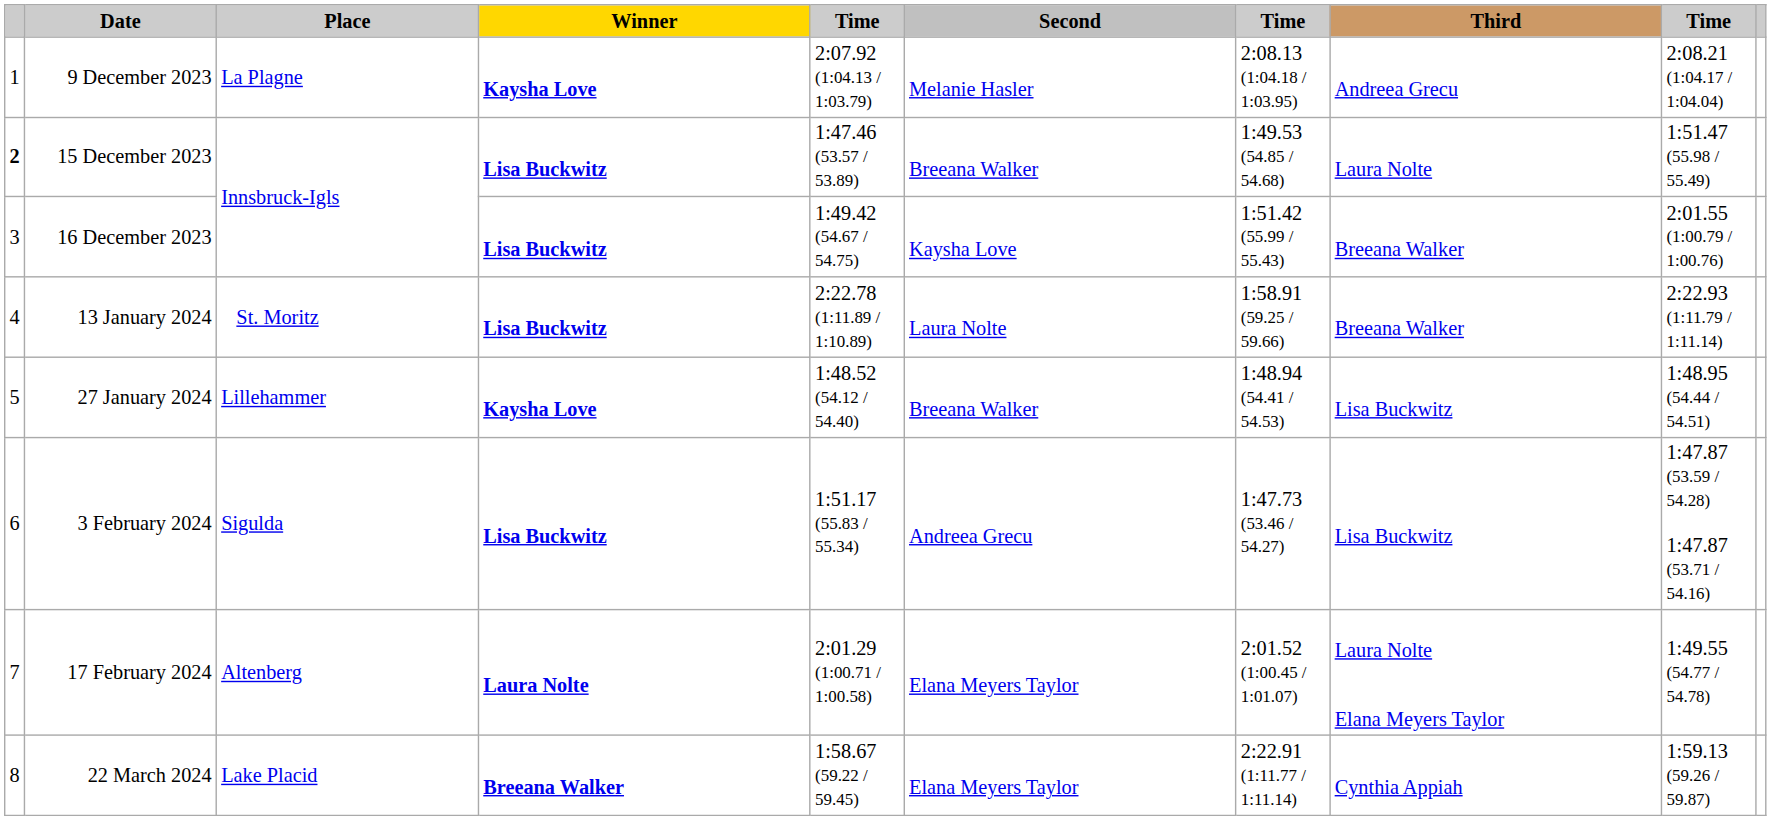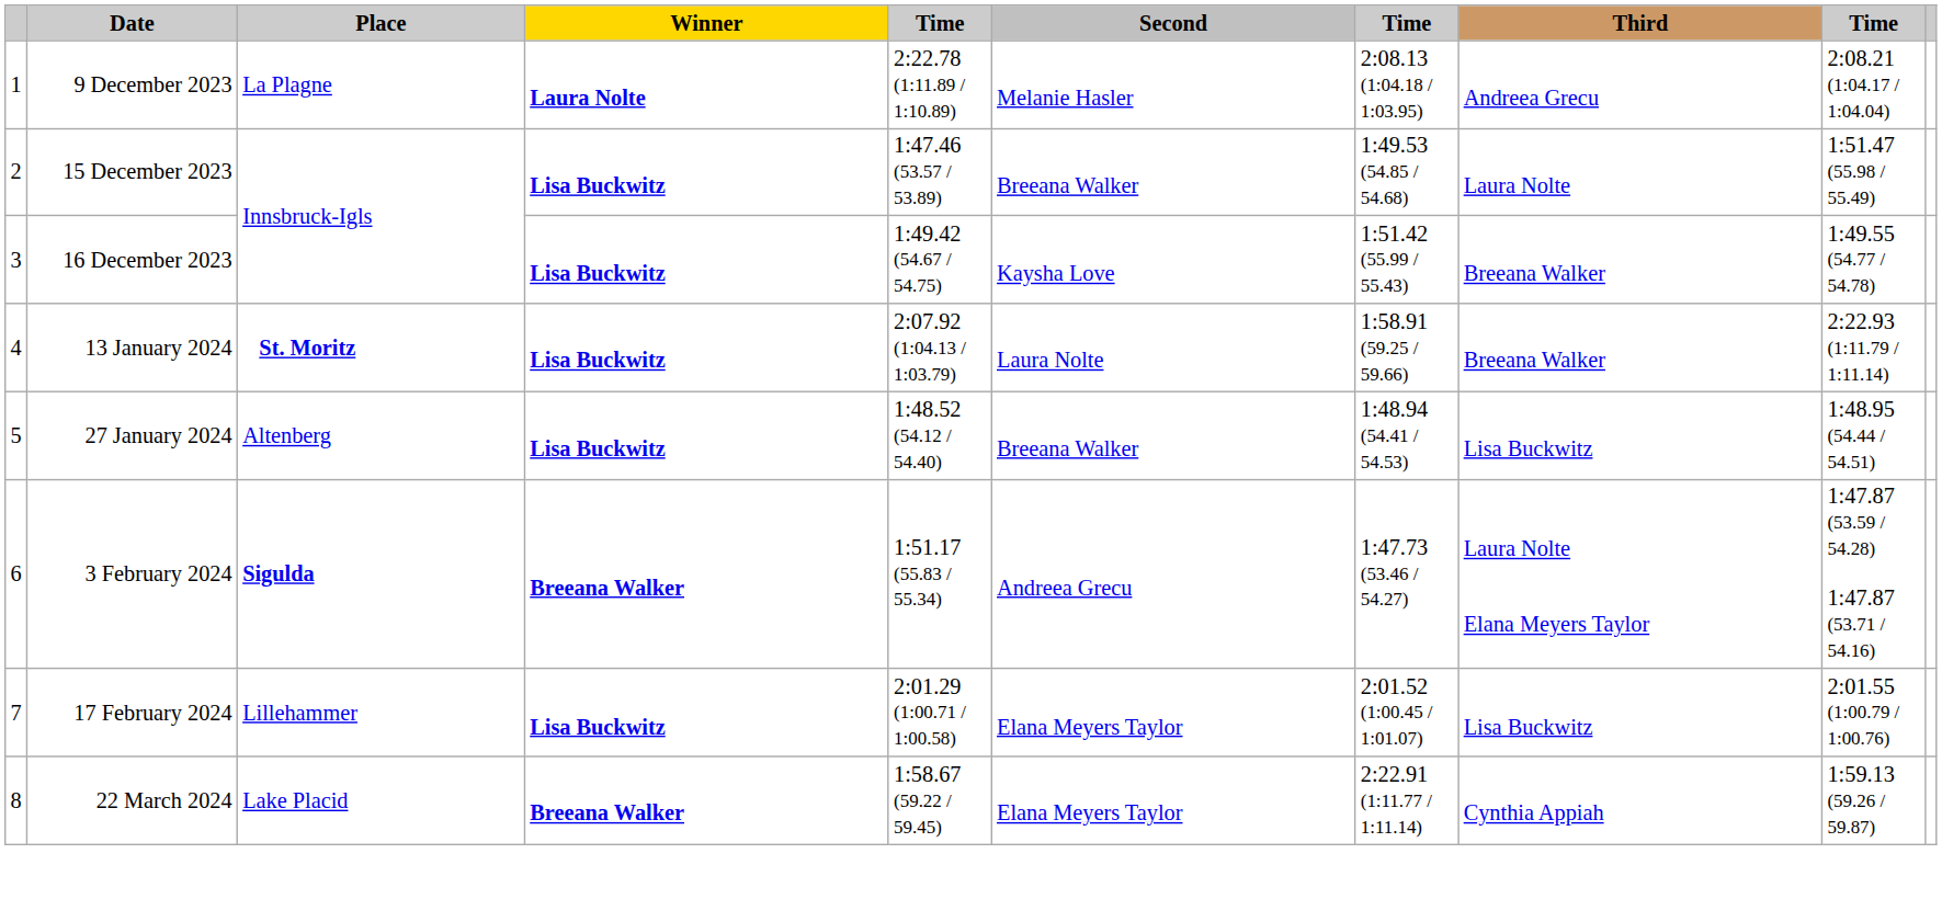 <table class="wikitable plainrowheaders" style="background:#fff; font-size:90%; line-height:16px; border:grey solid 1px; border-collapse:collapse;">
 <tr>
 <th scope="col" style="background:#ccc; width=10 px;"></th>
 <th scope="col" style="background:#ccc; width:130px;">Date</th>
 <th scope="col" style="background:#ccc; width:180px;">Place</th>
 <th scope="col" style="background:gold; width:230px;">Winner</th>
 <th scope="col" style="background:#ccc; width:60px;">Time</th>
 <th scope="col" style="background:silver; width:230px;">Second</th>
 <th scope="col" style="background:#ccc; width:60px;">Time</th>
 <th scope="col" style="background:#c96; width:230px;">Third</th>
 <th scope="col" style="background:#ccc; width:60px;">Time</th>
 <th scope="col" style="background:#ccc; width=10px;"></th>
 </tr>
 <tr>
 <td align="center">1</td>
 <td align="right">9 December 2023</td>
 <td> <a href='#'>La Plagne</a></td>
-<td><strong><small></small><br><a href='#'>Kaysha Love</a></strong></td>
-<td>2:07.92<br><small>(1:04.13 / 1:03.79)</small></td>
+<td><strong><small></small><br><a href='#'>Laura Nolte</a></strong></td>
+<td>2:22.78<br><small>(1:11.89 / 1:10.89)</small></td>
 <td><small></small><br><a href='#'>Melanie Hasler</a></td>
 <td>2:08.13<br><small>(1:04.18 / 1:03.95)</small></td>
 <td><small></small><br><a href='#'>Andreea Grecu</a></td>
 <td>2:08.21<br><small>(1:04.17 / 1:04.04)</small></td>
 <td></td>
 </tr>
 <tr>
-<td align="center"><strong>2</strong></td>
+<td align="center">2</td>
 <td align="right">15 December 2023</td>
 <td rowspan=2> <a href='#'>Innsbruck-Igls</a></td>
 <td><strong><small></small><br><a href='#'>Lisa Buckwitz</a></strong></td>
 <td>1:47.46<br><small>(53.57 / 53.89)</small></td>
 <td><small></small><br><a href='#'>Breeana Walker</a></td>
 <td>1:49.53<br><small>(54.85 / 54.68)</small></td>
 <td><small></small><br><a href='#'>Laura Nolte</a></td>
 <td>1:51.47<br><small>(55.98 / 55.49)</small></td>
 <td></td>
 </tr>
 <tr>
 <td align="center">3</td>
 <td align="right">16 December 2023</td>
 <td><strong><small></small><br><a href='#'>Lisa Buckwitz</a></strong></td>
 <td>1:49.42<br><small>(54.67 / 54.75)</small></td>
 <td><small></small><br><a href='#'>Kaysha Love</a></td>
 <td>1:51.42<br><small>(55.99 / 55.43)</small></td>
 <td><small></small><br><a href='#'>Breeana Walker</a></td>
-<td>2:01.55<br><small>(1:00.79 / 1:00.76)</small></td>
+<td>1:49.55<br><small>(54.77 / 54.78)</small></td>
 <td></td>
 </tr>
 <tr>
 <td align="center">4</td>
 <td align="right">13 January 2024</td>
-<td>   <a href='#'>St. Moritz</a></td>
+<td><strong>   <a href='#'>St. Moritz</a></strong></td>
 <td><strong><small></small><br><a href='#'>Lisa Buckwitz</a></strong></td>
-<td>2:22.78<br><small>(1:11.89 / 1:10.89)</small></td>
+<td>2:07.92<br><small>(1:04.13 / 1:03.79)</small></td>
 <td><small></small><br><a href='#'>Laura Nolte</a></td>
 <td>1:58.91<br><small>(59.25 / 59.66)</small></td>
 <td><small></small><br><a href='#'>Breeana Walker</a></td>
 <td>2:22.93<br><small>(1:11.79 / 1:11.14)</small></td>
 <td></td>
 </tr>
 <tr>
 <td align="center">5</td>
 <td align="right">27 January 2024</td>
-<td> <a href='#'>Lillehammer</a></td>
-<td><strong><small></small><br><a href='#'>Kaysha Love</a></strong></td>
+<td> <a href='#'>Altenberg</a></td>
+<td><strong><small></small><br><a href='#'>Lisa Buckwitz</a></strong></td>
 <td>1:48.52<br><small>(54.12 / 54.40)</small></td>
 <td><small></small><br><a href='#'>Breeana Walker</a></td>
 <td>1:48.94<br><small>(54.41 / 54.53)</small></td>
 <td><small></small><br><a href='#'>Lisa Buckwitz</a></td>
 <td>1:48.95<br><small>(54.44 / 54.51)</small></td>
 <td></td>
 </tr>
 <tr>
 <td align="center">6</td>
 <td align="right">3 February 2024</td>
-<td> <a href='#'>Sigulda</a></td>
-<td><strong><small></small><br><a href='#'>Lisa Buckwitz</a></strong></td>
+<td><strong> <a href='#'>Sigulda</a></strong></td>
+<td><strong><small></small><br><a href='#'>Breeana Walker</a></strong></td>
 <td>1:51.17<br><small>(55.83 / 55.34)</small></td>
 <td><small></small><br><a href='#'>Andreea Grecu</a></td>
 <td>1:47.73<br><small>(53.46 / 54.27)</small></td>
-<td><small></small><br><a href='#'>Lisa Buckwitz</a></td>
+<td><small></small><br><a href='#'>Laura Nolte</a><br><br><small></small><br><a href='#'>Elana Meyers Taylor</a></td>
 <td>1:47.87<br><small>(53.59 / 54.28)</small><br><br>1:47.87<br><small>(53.71 / 54.16)</small></td>
 <td></td>
 </tr>
 <tr>
 <td align="center">7</td>
 <td align="right">17 February 2024</td>
-<td> <a href='#'>Altenberg</a></td>
-<td><strong><small></small><br><a href='#'>Laura Nolte</a></strong></td>
+<td> <a href='#'>Lillehammer</a></td>
+<td><strong><small></small><br><a href='#'>Lisa Buckwitz</a></strong></td>
 <td>2:01.29<br><small>(1:00.71 / 1:00.58)</small></td>
 <td><small></small><br><a href='#'>Elana Meyers Taylor</a></td>
 <td>2:01.52<br><small>(1:00.45 / 1:01.07)</small></td>
-<td><small></small><br><a href='#'>Laura Nolte</a><br><br><small></small><br><a href='#'>Elana Meyers Taylor</a></td>
-<td>1:49.55<br><small>(54.77 / 54.78)</small></td>
+<td><small></small><br><a href='#'>Lisa Buckwitz</a></td>
+<td>2:01.55<br><small>(1:00.79 / 1:00.76)</small></td>
 <td></td>
 </tr>
 <tr>
 <td align="center">8</td>
 <td align="right">22 March 2024</td>
 <td> <a href='#'>Lake Placid</a></td>
 <td><strong><small></small><br><a href='#'>Breeana Walker</a></strong></td>
 <td>1:58.67<br><small>(59.22 / 59.45)</small></td>
 <td><small></small><br><a href='#'>Elana Meyers Taylor</a></td>
 <td>2:22.91<br><small>(1:11.77 / 1:11.14)</small></td>
 <td><small></small><br><a href='#'>Cynthia Appiah</a></td>
 <td>1:59.13<br><small>(59.26 / 59.87)</small></td>
 <td></td>
 </tr>
 </table>
